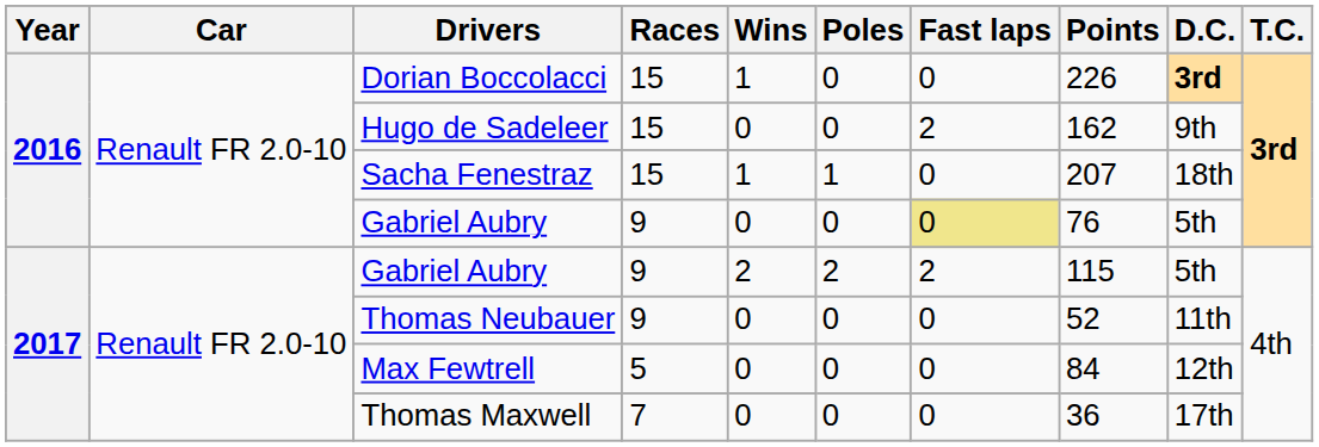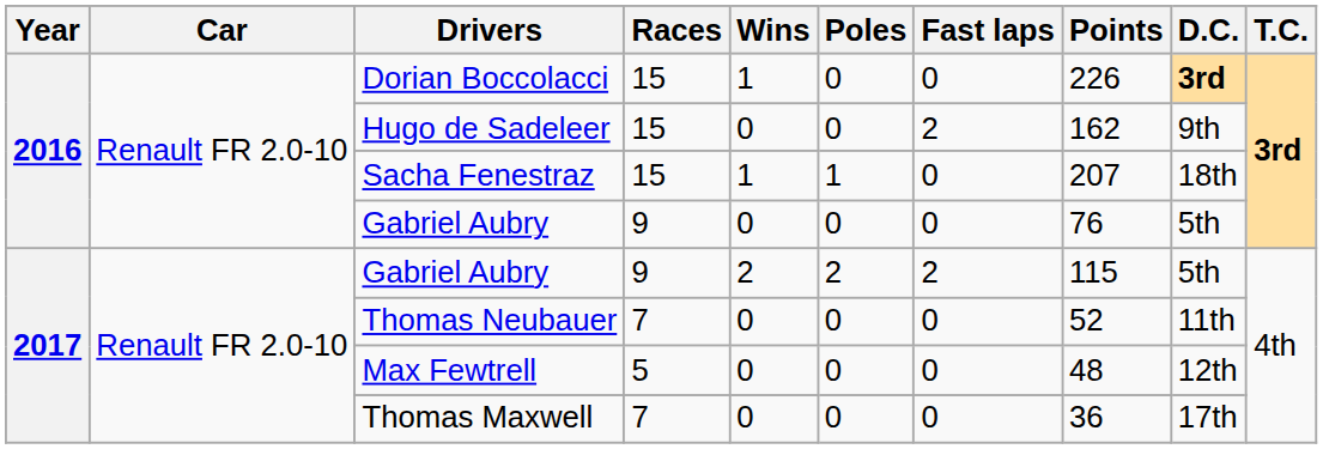 <table class="wikitable" style="font-size:85%">
 <tr>
 <th>Year</th>
 <th>Car</th>
 <th>Drivers</th>
 <th>Races</th>
 <th>Wins</th>
 <th>Poles</th>
 <th>Fast laps</th>
 <th>Points</th>
 <th>D.C.</th>
 <th>T.C.</th>
 </tr>
 <tr>
 <th rowspan=4><a href='#'>2016</a></th>
 <td rowspan=4><a href='#'>Renault</a> FR 2.0-10</td>
 <td> <a href='#'>Dorian Boccolacci</a></td>
 <td>15</td>
 <td>1</td>
 <td>0</td>
 <td>0</td>
 <td>226</td>
 <td style=background:#FFDF9F><strong>3rd</strong></td>
 <td rowspan=4 style=background:#FFDF9F><strong>3rd</strong></td>
 </tr>
 <tr>
 <td> <a href='#'>Hugo de Sadeleer</a></td>
 <td>15</td>
 <td>0</td>
 <td>0</td>
 <td>2</td>
 <td>162</td>
 <td>9th</td>
 </tr>
 <tr>
 <td> <a href='#'>Sacha Fenestraz</a></td>
 <td>15</td>
 <td>1</td>
 <td>1</td>
 <td>0</td>
 <td>207</td>
 <td>18th</td>
 </tr>
 <tr>
 <td> <a href='#'>Gabriel Aubry</a></td>
 <td>9</td>
 <td>0</td>
 <td>0</td>
-<td style="background: khaki;">0</td>
+<td>0</td>
 <td>76</td>
 <td>5th</td>
 </tr>
 <tr>
 <th rowspan=4><a href='#'>2017</a></th>
 <td rowspan=4><a href='#'>Renault</a> FR 2.0-10</td>
 <td> <a href='#'>Gabriel Aubry</a></td>
 <td>9</td>
 <td>2</td>
 <td>2</td>
 <td>2</td>
 <td>115</td>
 <td>5th</td>
 <td rowspan=4>4th</td>
 </tr>
 <tr>
 <td> <a href='#'>Thomas Neubauer</a></td>
-<td>9</td>
+<td>7</td>
 <td>0</td>
 <td>0</td>
 <td>0</td>
 <td>52</td>
 <td>11th</td>
 </tr>
 <tr>
 <td> <a href='#'>Max Fewtrell</a></td>
 <td>5</td>
 <td>0</td>
 <td>0</td>
 <td>0</td>
-<td>84</td>
+<td>48</td>
 <td>12th</td>
 </tr>
 <tr>
 <td> Thomas Maxwell</td>
 <td>7</td>
 <td>0</td>
 <td>0</td>
 <td>0</td>
 <td>36</td>
 <td>17th</td>
 </tr>
 </table>
